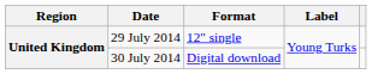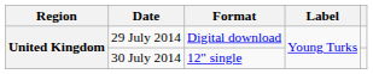 <table class="wikitable plainrowheaders">
 <tr>
 <th scope="col">Region</th>
 <th scope="col">Date</th>
 <th scope="col">Format</th>
 <th scope="col">Label</th>
 <th scope="col"></th>
 </tr>
 <tr>
 <th scope="row" rowspan="2">United Kingdom</th>
 <td>29 July 2014</td>
-<td><a href='#'>12" single</a></td>
+<td><a href='#'>Digital download</a></td>
 <td rowspan="2"><a href='#'>Young Turks</a></td>
 <td align="center"></td>
 </tr>
 <tr>
 <td>30 July 2014</td>
-<td><a href='#'>Digital download</a></td>
+<td><a href='#'>12" single</a></td>
 <td align="center"></td>
 </tr>
 </table>
